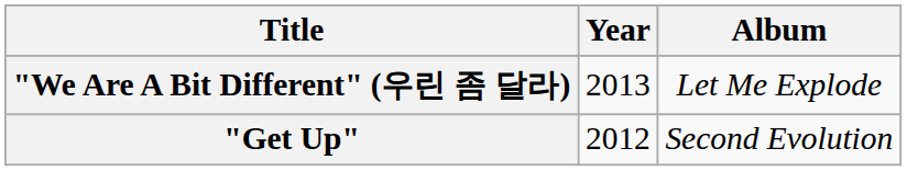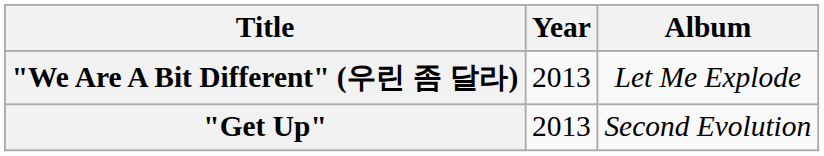 <table class="wikitable plainrowheaders" style="text-align:center;">
 <tr>
 <th>Title</th>
 <th>Year</th>
 <th>Album</th>
 </tr>
 <tr>
 <th scope="row">"We Are A Bit Different" (우린 좀 달라)</th>
 <td>2013</td>
 <td><em>Let Me Explode</em></td>
 </tr>
 <tr>
 <th scope="row">"Get Up"</th>
-<td>2012</td>
+<td>2013</td>
 <td><em>Second Evolution</em></td>
 </tr>
 </table>
